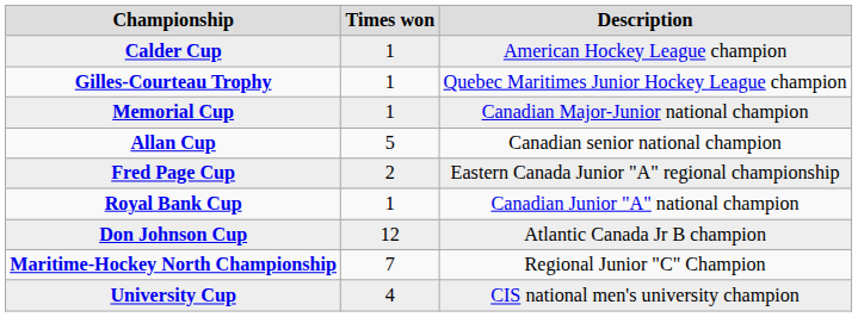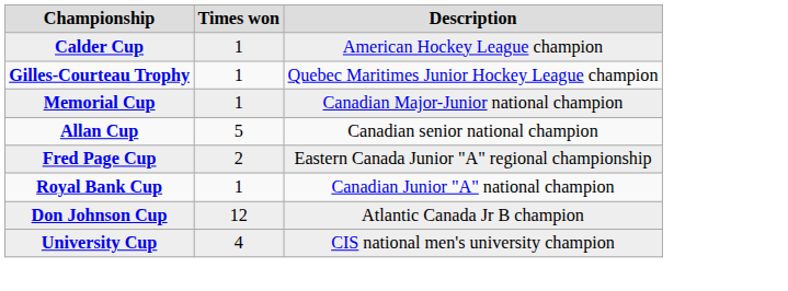 <table class="wikitable">
 <tr align="center"  bgcolor="#dddddd">
 <td><strong>Championship</strong></td>
 <td><strong>Times won</strong></td>
 <td><strong>Description</strong></td>
 </tr>
 <tr align="center" bgcolor="#eeeeee">
 <td><strong><a href='#'>Calder Cup</a></strong></td>
 <td>1</td>
 <td><a href='#'>American Hockey League</a> champion</td>
 </tr>
 <tr align="center">
 <td><strong><a href='#'>Gilles-Courteau Trophy</a></strong></td>
 <td>1</td>
 <td><a href='#'>Quebec Maritimes Junior Hockey League</a> champion</td>
 </tr>
 <tr align="center" bgcolor="#eeeeee">
 <td><strong><a href='#'>Memorial Cup</a></strong></td>
 <td>1</td>
 <td><a href='#'>Canadian Major-Junior</a> national champion</td>
 </tr>
 <tr align="center">
 <td><strong><a href='#'>Allan Cup</a></strong></td>
 <td>5</td>
 <td>Canadian senior national champion</td>
 </tr>
 <tr align="center" bgcolor="#eeeeee">
 <td><strong><a href='#'>Fred Page Cup</a></strong></td>
 <td>2</td>
 <td>Eastern Canada Junior "A" regional championship</td>
 </tr>
 <tr align="center">
 <td><strong><a href='#'>Royal Bank Cup</a></strong></td>
 <td>1</td>
 <td><a href='#'>Canadian Junior "A"</a> national champion</td>
 </tr>
 <tr align="center" bgcolor="#eeeeee">
 <td><strong><a href='#'>Don Johnson Cup</a></strong></td>
 <td>12</td>
 <td>Atlantic Canada Jr B champion</td>
 </tr>
-<tr align="center">
-<td><strong><a href='#'>Maritime-Hockey North Championship</a></strong></td>
-<td>7</td>
-<td>Regional Junior "C" Champion</td>
-</tr>
 <tr align="center" bgcolor="#eeeeee">
 <td><strong><a href='#'>University Cup</a></strong></td>
 <td>4</td>
 <td><a href='#'>CIS</a> national men's university champion</td>
 </tr>
 </table>
